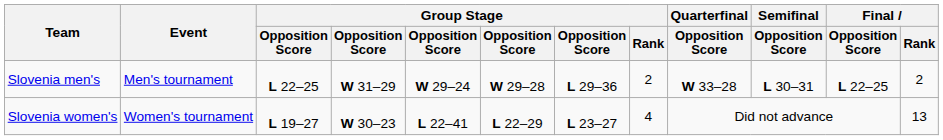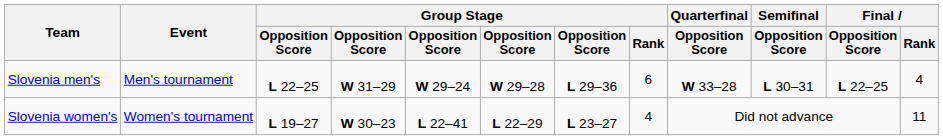 <table class="wikitable" style="font-size:90%">
 <tr>
 <th rowspan=2>Team</th>
 <th rowspan=2>Event</th>
 <th colspan=6>Group Stage</th>
 <th>Quarterfinal</th>
 <th>Semifinal</th>
 <th colspan=2>Final / </th>
 </tr>
 <tr style="font-size:95%">
 <th>Opposition<br>Score</th>
 <th>Opposition<br>Score</th>
 <th>Opposition<br>Score</th>
 <th>Opposition<br>Score</th>
 <th>Opposition<br>Score</th>
 <th>Rank</th>
 <th>Opposition<br>Score</th>
 <th>Opposition<br>Score</th>
 <th>Opposition<br>Score</th>
 <th>Rank</th>
 </tr>
 <tr align=center>
 <td align=left><a href='#'>Slovenia men's</a></td>
 <td align=left><a href='#'>Men's tournament</a></td>
 <td><br><strong>L</strong> 22–25</td>
 <td><br><strong>W</strong> 31–29</td>
 <td><br><strong>W</strong> 29–24</td>
 <td><br><strong>W</strong> 29–28</td>
 <td><br><strong>L</strong> 29–36</td>
-<td>2</td>
+<td>6</td>
 <td><br><strong>W</strong> 33–28</td>
 <td><br><strong>L</strong> 30–31</td>
 <td><br><strong>L</strong> 22–25</td>
-<td>2</td>
+<td>4</td>
 </tr>
 <tr align=center>
 <td align=left><a href='#'>Slovenia women's</a></td>
 <td align=left><a href='#'>Women's tournament</a></td>
 <td><br><strong>L</strong> 19–27</td>
 <td><br><strong>W</strong> 30–23</td>
 <td><br><strong>L</strong> 22–41</td>
 <td><br><strong>L</strong> 22–29</td>
 <td><br><strong>L</strong> 23–27</td>
 <td>4</td>
 <td colspan=3>Did not advance</td>
-<td>13</td>
+<td>11</td>
 </tr>
 </table>
